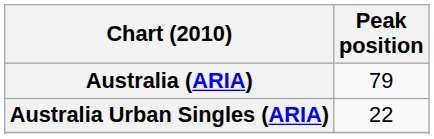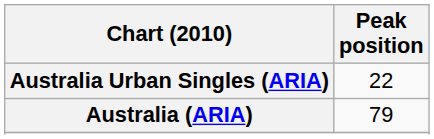 <table class="wikitable sortable plainrowheaders">
 <tr>
 <th scope="col">Chart (2010)</th>
 <th scope="col">Peak<br>position</th>
 </tr>
 <tr>
+<th scope="row">Australia Urban Singles (<a href='#'>ARIA</a>)</th>
+<td style="text-align:center;">22</td>
+</tr>
+<tr>
 <th scope="row">Australia (<a href='#'>ARIA</a>)</th>
 <td style="text-align:center;">79</td>
-</tr>
-<tr>
-<th scope="row">Australia Urban Singles (<a href='#'>ARIA</a>)</th>
-<td style="text-align:center;">22</td>
 </tr>
 <tr>
 </tr>
 <tr>
 </tr>
 </table>
